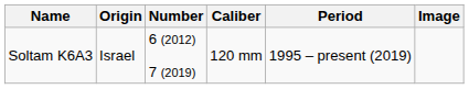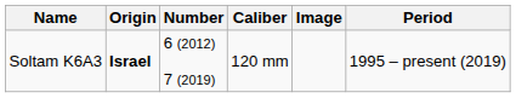 <table class="wikitable mw-collapsible mw-collapsed">
 <tr>
 <th>Name</th>
 <th>Origin</th>
 <th>Number</th>
 <th>Caliber</th>
+<th>Image</th>
 <th>Period</th>
-<th>Image</th>
 </tr>
 <tr>
 <td>Soltam K6A3</td>
-<td>Israel</td>
+<td><strong>Israel</strong></td>
 <td>6 <small>(2012)</small><br><br>7 <small>(2019)</small></td>
 <td>120 mm</td>
+<td></td>
 <td>1995 – present (2019)</td>
-<td></td>
 </tr>
 </table>
